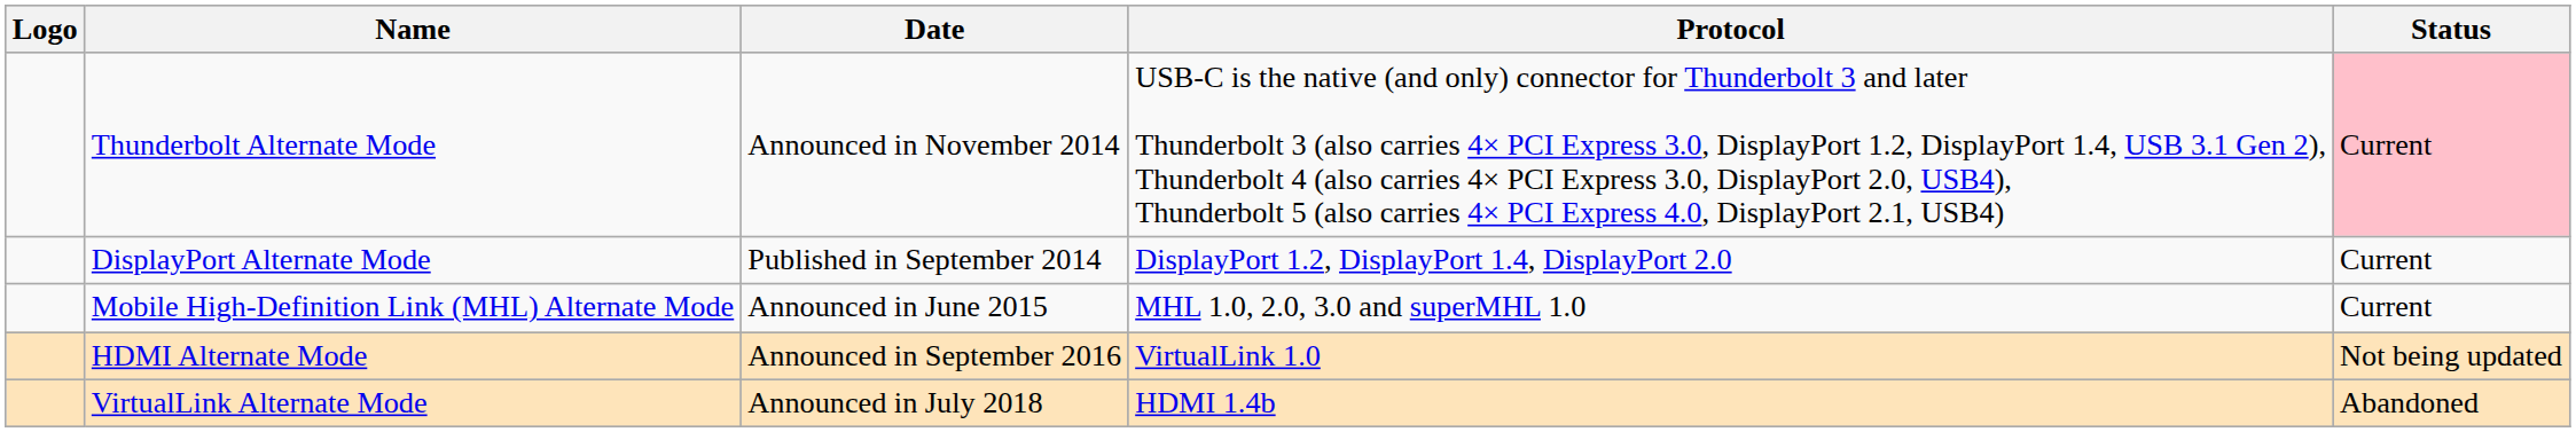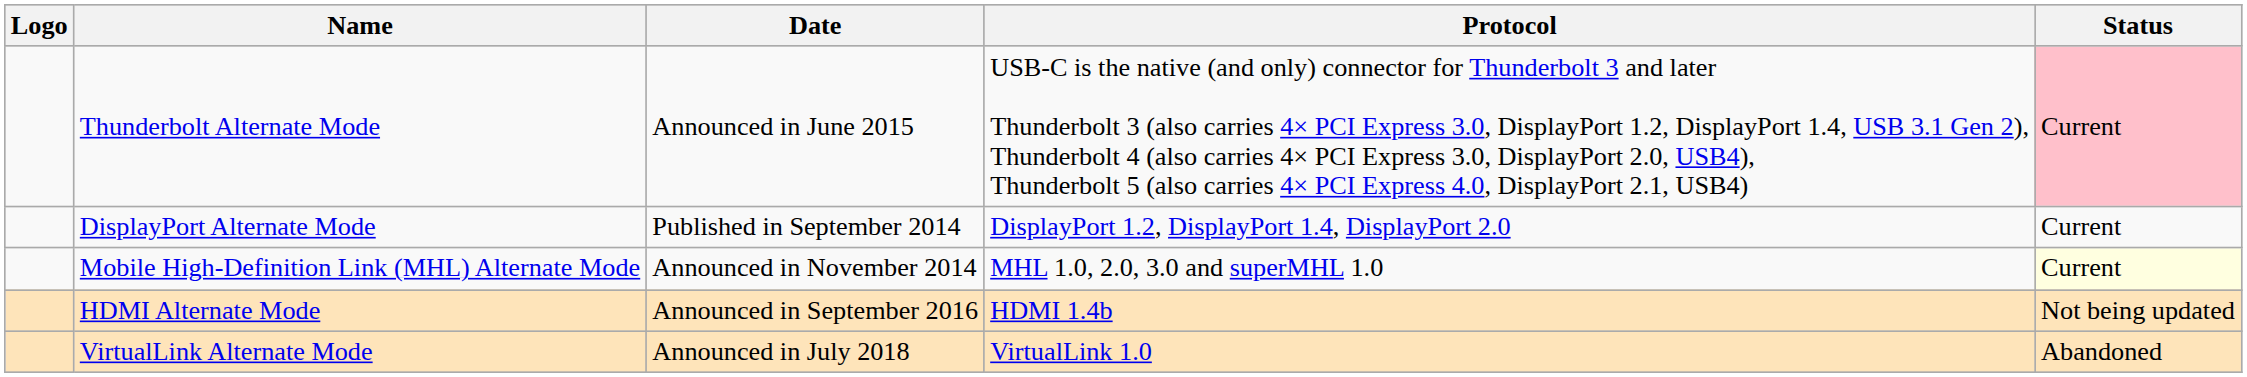 <table class="wikitable sortable">
 <tr>
 <th>Logo</th>
 <th>Name</th>
 <th>Date</th>
 <th>Protocol</th>
 <th>Status</th>
 </tr>
 <tr>
 <td></td>
 <td><a href='#'>Thunderbolt Alternate Mode</a></td>
-<td>Announced in November 2014</td>
+<td>Announced in June 2015</td>
 <td>USB-C is the native (and only) connector for <a href='#'>Thunderbolt 3</a> and later<br><br>Thunderbolt 3 (also carries <a href='#'>4× PCI Express 3.0</a>, DisplayPort 1.2, DisplayPort 1.4, <a href='#'>USB 3.1 Gen 2</a>),<br>Thunderbolt 4 (also carries 4× PCI Express 3.0, DisplayPort 2.0, <a href='#'>USB4</a>),<br>Thunderbolt 5 (also carries <a href='#'>4× PCI Express 4.0</a>, DisplayPort 2.1, USB4)</td>
 <td style="background: pink;">Current</td>
 </tr>
 <tr>
 <td></td>
 <td><a href='#'>DisplayPort Alternate Mode</a></td>
 <td>Published in September 2014</td>
 <td><a href='#'>DisplayPort 1.2</a>, <a href='#'>DisplayPort 1.4</a>, <a href='#'>DisplayPort 2.0</a></td>
 <td>Current</td>
 </tr>
 <tr>
 <td></td>
 <td><a href='#'>Mobile High-Definition Link (MHL) Alternate Mode</a></td>
-<td>Announced in June 2015</td>
+<td>Announced in November 2014</td>
 <td><a href='#'>MHL</a> 1.0, 2.0, 3.0 and <a href='#'>superMHL</a> 1.0</td>
-<td>Current</td>
+<td style="background: lightyellow;">Current</td>
 </tr>
 <tr>
 <td style="background:#FEE4BA"></td>
 <td style="background:#FEE4BA"><a href='#'>HDMI Alternate Mode</a></td>
 <td style="background:#FEE4BA">Announced in September 2016</td>
-<td style="background:#FEE4BA"><a href='#'>VirtualLink 1.0</a></td>
+<td style="background:#FEE4BA"><a href='#'>HDMI 1.4b</a></td>
 <td style="background:#FEE4BA">Not being updated</td>
 </tr>
 <tr>
 <td style="background:#FEE4BA"></td>
 <td style="background:#FEE4BA"><a href='#'>VirtualLink Alternate Mode</a></td>
 <td style="background:#FEE4BA">Announced in July 2018</td>
-<td style="background:#FEE4BA"><a href='#'>HDMI 1.4b</a></td>
+<td style="background:#FEE4BA"><a href='#'>VirtualLink 1.0</a></td>
 <td style="background:#FEE4BA">Abandoned</td>
 </tr>
 </table>
